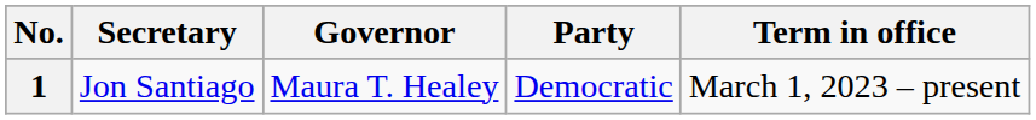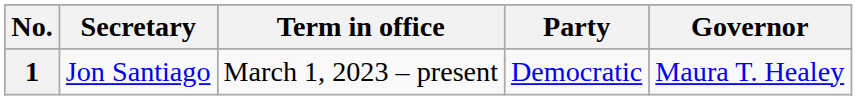 <table class="wikitable">
 <tr>
 <th><strong>No.</strong></th>
 <th>Secretary</th>
+<th>Term in office</th>
+<th>Party</th>
 <th>Governor</th>
-<th>Party</th>
-<th>Term in office</th>
 </tr>
 <tr>
 <th><strong>1</strong></th>
 <td><a href='#'>Jon Santiago</a></td>
+<td>March 1, 2023 – present</td>
+<td><a href='#'>Democratic</a></td>
 <td><a href='#'>Maura T. Healey</a></td>
-<td><a href='#'>Democratic</a></td>
-<td>March 1, 2023 – present</td>
 </tr>
 </table>
